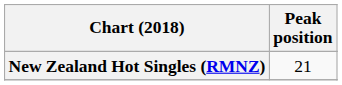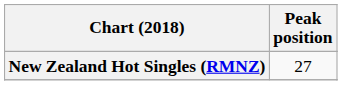 <table class="wikitable sortable plainrowheaders" style="text-align:center">
 <tr>
 <th scope="col">Chart (2018)</th>
 <th scope="col">Peak<br> position</th>
 </tr>
 <tr>
 </tr>
 <tr>
 <th scope="row">New Zealand Hot Singles (<a href='#'>RMNZ</a>)</th>
-<td>21</td>
+<td>27</td>
 </tr>
 <tr>
 </tr>
 <tr>
 </tr>
 <tr>
 </tr>
 <tr>
 </tr>
 </table>
